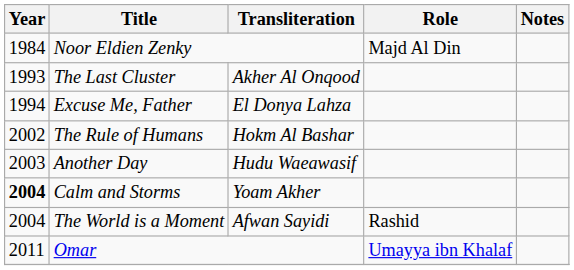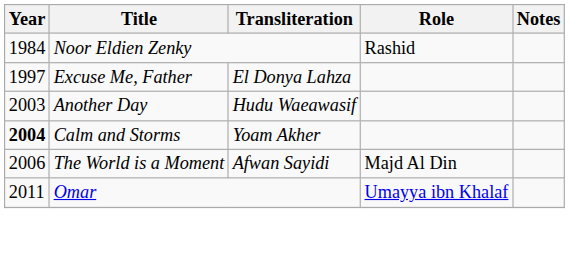 <table class="wikitable">
 <tr>
 <th>Year</th>
 <th>Title</th>
 <th>Transliteration</th>
 <th>Role</th>
 <th>Notes</th>
 </tr>
 <tr>
 <td>1984</td>
 <td colspan="2"><em>Noor Eldien Zenky</em></td>
-<td>Majd Al Din</td>
+<td>Rashid</td>
 <td></td>
 </tr>
 <tr>
-<td>1993</td>
-<td><em>The Last Cluster</em></td>
-<td><em>Akher Al Onqood</em></td>
-<td></td>
-<td></td>
-</tr>
-<tr>
-<td>1994</td>
+<td>1997</td>
 <td><em>Excuse Me, Father</em></td>
 <td><em>El Donya Lahza</em></td>
-<td></td>
-<td></td>
-</tr>
-<tr>
-<td>2002</td>
-<td><em>The Rule of Humans</em></td>
-<td><em>Hokm Al Bashar</em></td>
 <td></td>
 <td></td>
 </tr>
 <tr>
 <td>2003</td>
 <td><em>Another Day</em></td>
 <td><em>Hudu Waeawasif</em></td>
 <td></td>
 <td></td>
 </tr>
 <tr>
 <td><strong>2004</strong></td>
 <td><em>Calm and Storms</em></td>
 <td><em>Yoam Akher</em></td>
 <td></td>
 <td></td>
 </tr>
 <tr>
-<td>2004</td>
+<td>2006</td>
 <td><em>The World is a Moment</em></td>
 <td><em>Afwan Sayidi</em></td>
-<td>Rashid</td>
+<td>Majd Al Din</td>
 <td></td>
 </tr>
 <tr>
 <td>2011</td>
 <td colspan="2"><em><a href='#'>Omar</a></em></td>
 <td><a href='#'>Umayya ibn Khalaf</a></td>
 <td></td>
 </tr>
 <tr>
 </tr>
 </table>
